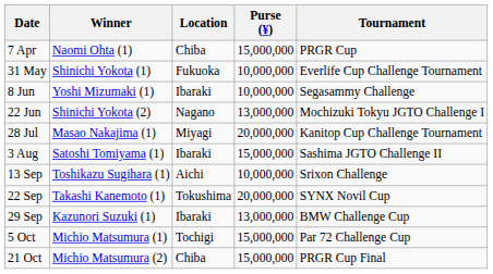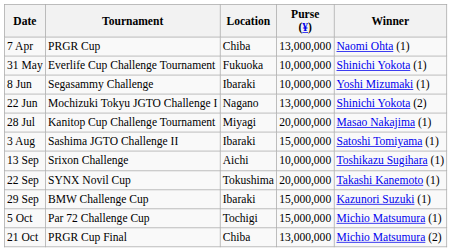 <table class="wikitable" style="font-size:95%">
 <tr>
 <th>Date</th>
-<th>Winner</th>
+<th>Tournament</th>
 <th>Location</th>
 <th>Purse<br>(<a href='#'>¥</a>)</th>
-<th>Tournament</th>
+<th>Winner</th>
 </tr>
 <tr>
 <td>7 Apr</td>
+<td>PRGR Cup</td>
+<td>Chiba</td>
+<td align=right>13,000,000</td>
 <td> <a href='#'>Naomi Ohta</a> (1)</td>
-<td>Chiba</td>
-<td align=right>15,000,000</td>
-<td>PRGR Cup</td>
 </tr>
 <tr>
 <td>31 May</td>
-<td> <a href='#'>Shinichi Yokota</a> (1)</td>
+<td>Everlife Cup Challenge Tournament</td>
 <td>Fukuoka</td>
 <td align=right>10,000,000</td>
-<td>Everlife Cup Challenge Tournament</td>
+<td> <a href='#'>Shinichi Yokota</a> (1)</td>
 </tr>
 <tr>
 <td>8 Jun</td>
-<td> <a href='#'>Yoshi Mizumaki</a> (1)</td>
+<td>Segasammy Challenge</td>
 <td>Ibaraki</td>
 <td align=right>10,000,000</td>
-<td>Segasammy Challenge</td>
+<td> <a href='#'>Yoshi Mizumaki</a> (1)</td>
 </tr>
 <tr>
 <td>22 Jun</td>
-<td> <a href='#'>Shinichi Yokota</a> (2)</td>
+<td>Mochizuki Tokyu JGTO Challenge I</td>
 <td>Nagano</td>
 <td align=right>13,000,000</td>
-<td>Mochizuki Tokyu JGTO Challenge I</td>
+<td> <a href='#'>Shinichi Yokota</a> (2)</td>
 </tr>
 <tr>
 <td>28 Jul</td>
-<td> <a href='#'>Masao Nakajima</a> (1)</td>
+<td>Kanitop Cup Challenge Tournament</td>
 <td>Miyagi</td>
 <td align=right>20,000,000</td>
-<td>Kanitop Cup Challenge Tournament</td>
+<td> <a href='#'>Masao Nakajima</a> (1)</td>
 </tr>
 <tr>
 <td>3 Aug</td>
-<td> <a href='#'>Satoshi Tomiyama</a> (1)</td>
+<td>Sashima JGTO Challenge II</td>
 <td>Ibaraki</td>
 <td align=right>15,000,000</td>
-<td>Sashima JGTO Challenge II</td>
+<td> <a href='#'>Satoshi Tomiyama</a> (1)</td>
 </tr>
 <tr>
 <td>13 Sep</td>
-<td> <a href='#'>Toshikazu Sugihara</a> (1)</td>
+<td>Srixon Challenge</td>
 <td>Aichi</td>
 <td align=right>10,000,000</td>
-<td>Srixon Challenge</td>
+<td> <a href='#'>Toshikazu Sugihara</a> (1)</td>
 </tr>
 <tr>
 <td>22 Sep</td>
-<td> <a href='#'>Takashi Kanemoto</a> (1)</td>
+<td>SYNX Novil Cup</td>
 <td>Tokushima</td>
 <td align=right>20,000,000</td>
-<td>SYNX Novil Cup</td>
+<td> <a href='#'>Takashi Kanemoto</a> (1)</td>
 </tr>
 <tr>
 <td>29 Sep</td>
+<td>BMW Challenge Cup</td>
+<td>Ibaraki</td>
+<td align=right>15,000,000</td>
 <td> <a href='#'>Kazunori Suzuki</a> (1)</td>
-<td>Ibaraki</td>
-<td align=right>13,000,000</td>
-<td>BMW Challenge Cup</td>
 </tr>
 <tr>
 <td>5 Oct</td>
-<td> <a href='#'>Michio Matsumura</a> (1)</td>
+<td>Par 72 Challenge Cup</td>
 <td>Tochigi</td>
 <td align=right>15,000,000</td>
-<td>Par 72 Challenge Cup</td>
+<td> <a href='#'>Michio Matsumura</a> (1)</td>
 </tr>
 <tr>
 <td>21 Oct</td>
+<td>PRGR Cup Final</td>
+<td>Chiba</td>
+<td align=right>13,000,000</td>
 <td> <a href='#'>Michio Matsumura</a> (2)</td>
-<td>Chiba</td>
-<td align=right>15,000,000</td>
-<td>PRGR Cup Final</td>
 </tr>
 </table>
